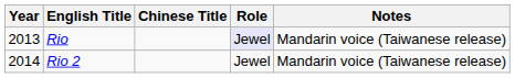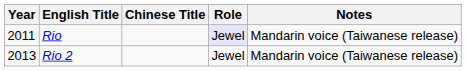 <table class="wikitable">
 <tr>
 <th>Year</th>
 <th>English Title</th>
 <th>Chinese Title</th>
 <th>Role</th>
 <th>Notes</th>
 </tr>
 <tr>
-<td>2013</td>
+<td>2011</td>
 <td><em><a href='#'>Rio</a></em></td>
 <td></td>
 <td style="background: lavender;">Jewel</td>
 <td>Mandarin voice (Taiwanese release)</td>
 </tr>
 <tr>
-<td>2014</td>
+<td>2013</td>
 <td><em><a href='#'>Rio 2</a></em></td>
 <td></td>
 <td>Jewel</td>
 <td>Mandarin voice (Taiwanese release)</td>
 </tr>
 </table>
